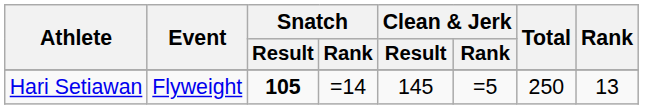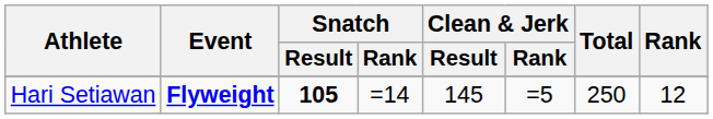 <table class="wikitable" style="font-size:90%">
 <tr>
 <th rowspan="2">Athlete</th>
 <th rowspan="2">Event</th>
 <th colspan="2">Snatch</th>
 <th colspan="2">Clean & Jerk</th>
 <th rowspan="2">Total</th>
 <th rowspan="2">Rank</th>
 </tr>
 <tr style="font-size:95%">
 <th>Result</th>
 <th>Rank</th>
 <th>Result</th>
 <th>Rank</th>
 </tr>
 <tr>
 </tr>
 <tr align=center>
 <td align=left><a href='#'>Hari Setiawan</a></td>
-<td align=left><a href='#'>Flyweight</a></td>
+<td align=left><strong><a href='#'>Flyweight</a></strong></td>
 <td><strong>105</strong></td>
 <td>=14</td>
 <td>145</td>
 <td>=5</td>
 <td>250</td>
-<td>13</td>
+<td>12</td>
 </tr>
 </table>
